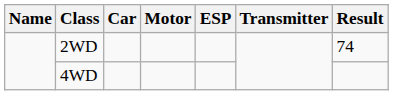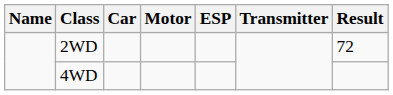 <table class="wikitable" style="font-size: 85%;">
 <tr>
 <th>Name</th>
 <th>Class</th>
 <th>Car</th>
 <th>Motor</th>
 <th>ESP</th>
 <th>Transmitter</th>
 <th>Result</th>
 </tr>
 <tr>
 <td rowspan=2></td>
 <td>2WD</td>
 <td></td>
 <td></td>
 <td></td>
 <td rowspan=2></td>
-<td>74</td>
+<td>72</td>
 </tr>
 <tr>
 <td>4WD</td>
 <td></td>
 <td></td>
 <td></td>
 <td></td>
 </tr>
 </table>
